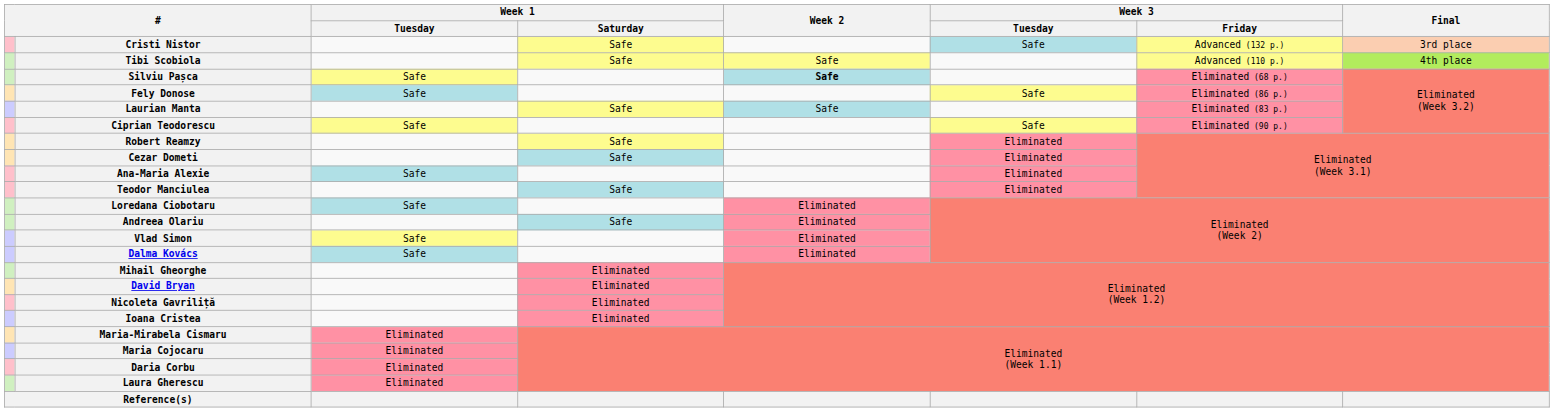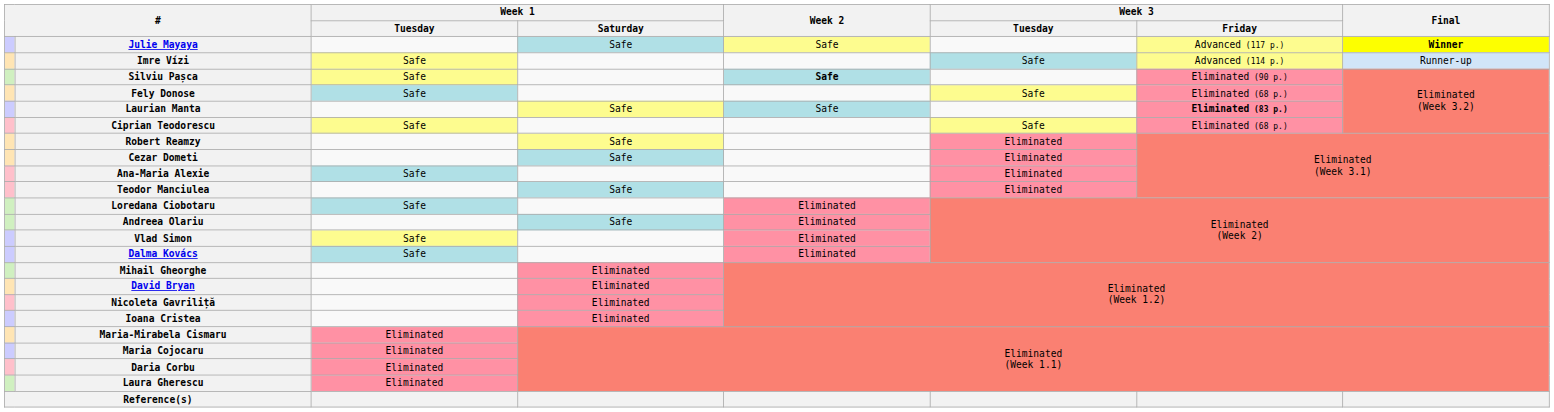 <table class="wikitable" style="font-size:90%;text-align:center;width:95%">
 <tr>
 <th rowspan="2" colspan="2" style="width:18%;">#</th>
 <th colspan="2">Week 1</th>
 <th rowspan="2" style="width:12.1%;">Week 2</th>
 <th colspan="2">Week 3</th>
 <th rowspan="2" style="width:12.1%;">Final</th>
 </tr>
 <tr>
 <th style="width:12.1%;">Tuesday</th>
 <th style="width:12.1%;">Saturday</th>
 <th style="width:12.1%;">Tuesday</th>
 <th style="width:12.1%;">Friday</th>
 </tr>
 <tr>
-<td bgcolor="#FFC0CB"></td>
-<th>Cristi Nistor</th>
+<td bgcolor="#ccf"></td>
+<th><a href='#'>Julie Mayaya</a></th>
 <td></td>
+<td bgcolor="#b0e0e6">Safe</td>
 <td bgcolor="#fdfc8f">Safe</td>
 <td></td>
-<td bgcolor="#b0e0e6">Safe</td>
-<td bgcolor="#fdfc8f">Advanced<small> (132 p.)</small></td>
-<td bgcolor="#fbceb1">3rd place</td>
+<td bgcolor="#fdfc8f">Advanced<small> (117 p.)</small></td>
+<td bgcolor="#fdff00"><strong>Winner</strong></td>
 </tr>
 <tr>
-<td bgcolor="#d0f0c0"></td>
-<th>Tibi Scobiola</th>
-<td></td>
-<td bgcolor="#fdfc8f">Safe</td>
+<td bgcolor="#ffe5b4"></td>
+<th>Imre Vízi</th>
 <td bgcolor="#fdfc8f">Safe</td>
 <td></td>
-<td bgcolor="#fdfc8f">Advanced<small> (110 p.)</small></td>
-<td bgcolor="#b2ec5d">4th place</td>
+<td></td>
+<td bgcolor="#b0e0e6">Safe</td>
+<td bgcolor="#fdfc8f">Advanced<small> (114 p.)</small></td>
+<td bgcolor="#d1e5f8">Runner-up</td>
 </tr>
 <tr>
 <td bgcolor="#d0f0c0"></td>
 <th>Silviu Pașca</th>
 <td bgcolor="#fdfc8f">Safe</td>
 <td></td>
 <td bgcolor="#b0e0e6"><strong>Safe</strong></td>
 <td></td>
-<td bgcolor="#ff91a4">Eliminated<small> (68 p.)</small></td>
+<td bgcolor="#ff91a4">Eliminated<small> (90 p.)</small></td>
 <td bgcolor="#fa8072" rowspan="4">Eliminated<br>(Week 3.2)</td>
 </tr>
 <tr>
 <td bgcolor="#ffe5b4"></td>
 <th>Fely Donose</th>
 <td bgcolor="#b0e0e6">Safe</td>
 <td></td>
 <td></td>
 <td bgcolor="#fdfc8f">Safe</td>
-<td bgcolor="#ff91a4">Eliminated<small> (86 p.)</small></td>
+<td bgcolor="#ff91a4">Eliminated<small> (68 p.)</small></td>
 </tr>
 <tr>
 <td bgcolor="#ccf"></td>
 <th>Laurian Manta</th>
 <td></td>
 <td bgcolor="#fdfc8f">Safe</td>
 <td bgcolor="#b0e0e6">Safe</td>
 <td></td>
-<td bgcolor="#ff91a4">Eliminated<small> (83 p.)</small></td>
+<td bgcolor="#ff91a4"><strong>Eliminated<small> (83 p.)</small></strong></td>
 </tr>
 <tr>
 <td bgcolor="#FFC0CB"></td>
 <th>Ciprian Teodorescu</th>
 <td bgcolor="#fdfc8f">Safe</td>
 <td></td>
 <td></td>
 <td bgcolor="#fdfc8f">Safe</td>
-<td bgcolor="#ff91a4">Eliminated<small> (90 p.)</small></td>
+<td bgcolor="#ff91a4">Eliminated<small> (68 p.)</small></td>
 </tr>
 <tr>
 <td bgcolor="#ffe5b4"></td>
 <th>Robert Reamzy</th>
 <td></td>
 <td bgcolor="#fdfc8f">Safe</td>
 <td></td>
 <td bgcolor="#ff91a4">Eliminated</td>
 <td bgcolor="#fa8072" rowspan="4" colspan="2">Eliminated<br>(Week 3.1)</td>
 </tr>
 <tr>
 <td bgcolor="#ffe5b4"></td>
 <th>Cezar Dometi</th>
 <td></td>
 <td bgcolor="#b0e0e6">Safe</td>
 <td></td>
 <td bgcolor="#ff91a4">Eliminated</td>
 </tr>
 <tr>
 <td bgcolor="#FFC0CB"></td>
 <th>Ana-Maria Alexie</th>
 <td bgcolor="#b0e0e6">Safe</td>
 <td></td>
 <td></td>
 <td bgcolor="#ff91a4">Eliminated</td>
 </tr>
 <tr>
 <td bgcolor="#FFC0CB"></td>
 <th>Teodor Manciulea</th>
 <td></td>
 <td bgcolor="#b0e0e6">Safe</td>
 <td></td>
 <td bgcolor="#ff91a4">Eliminated</td>
 </tr>
 <tr>
 <td bgcolor="#d0f0c0"></td>
 <th>Loredana Ciobotaru</th>
 <td bgcolor="#b0e0e6">Safe</td>
 <td></td>
 <td bgcolor="#ff91a4">Eliminated</td>
 <td bgcolor="#fa8072" rowspan="4" colspan="3">Eliminated<br>(Week 2)</td>
 </tr>
 <tr>
 <td bgcolor="#d0f0c0"></td>
 <th>Andreea Olariu</th>
 <td></td>
 <td bgcolor="#b0e0e6">Safe</td>
 <td bgcolor="#ff91a4">Eliminated</td>
 </tr>
 <tr>
 <td bgcolor="#ccf"></td>
 <th>Vlad Simon</th>
 <td bgcolor="#fdfc8f">Safe</td>
 <td></td>
 <td bgcolor="#ff91a4">Eliminated</td>
 </tr>
 <tr>
 <td bgcolor="#ccf"></td>
 <th><a href='#'>Dalma Kovács</a></th>
 <td bgcolor="#b0e0e6">Safe</td>
 <td></td>
 <td bgcolor="#ff91a4">Eliminated</td>
 </tr>
 <tr>
 <td bgcolor="#d0f0c0"></td>
 <th>Mihail Gheorghe</th>
 <td></td>
 <td bgcolor="#ff91a4">Eliminated</td>
 <td bgcolor="#fa8072" rowspan="4" colspan="4">Eliminated<br>(Week 1.2)</td>
 </tr>
 <tr>
 <td bgcolor="#ffe5b4"></td>
 <th><a href='#'>David Bryan</a></th>
 <td></td>
 <td bgcolor="#ff91a4">Eliminated</td>
 </tr>
 <tr>
 <td bgcolor="#FFC0CB"></td>
 <th>Nicoleta Gavriliță</th>
 <td></td>
 <td bgcolor="#ff91a4">Eliminated</td>
 </tr>
 <tr>
 <td bgcolor="#ccf"></td>
 <th>Ioana Cristea</th>
 <td></td>
 <td bgcolor="#ff91a4">Eliminated</td>
 </tr>
 <tr>
 <td bgcolor="#ffe5b4"></td>
 <th>Maria-Mirabela Cismaru</th>
 <td bgcolor="#ff91a4">Eliminated</td>
 <td bgcolor="#fa8072" rowspan="4" colspan="5">Eliminated<br>(Week 1.1)</td>
 </tr>
 <tr>
 <td bgcolor="#ccf"></td>
 <th>Maria Cojocaru</th>
 <td bgcolor="#ff91a4">Eliminated</td>
 </tr>
 <tr>
 <td bgcolor="#FFC0CB"></td>
 <th>Daria Corbu</th>
 <td bgcolor="#ff91a4">Eliminated</td>
 </tr>
 <tr>
 <td bgcolor="#d0f0c0"></td>
 <th>Laura Gherescu</th>
 <td bgcolor="#ff91a4">Eliminated</td>
 </tr>
 <tr>
 <th colspan="2">Reference(s)</th>
 <th></th>
 <th></th>
 <th></th>
 <th></th>
 <th></th>
 <th></th>
 </tr>
 </table>
